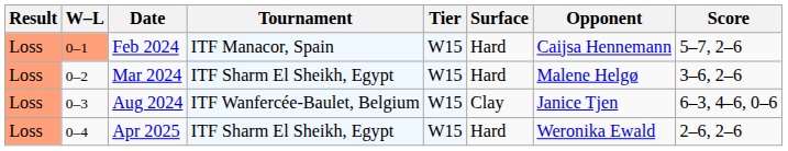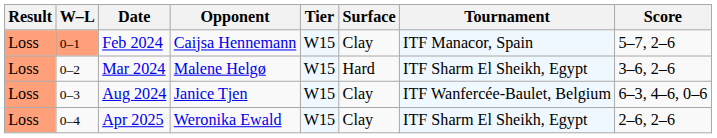 <table class="sortable wikitable">
 <tr>
 <th>Result</th>
 <th class="unsortable">W–L</th>
 <th>Date</th>
-<th>Tournament</th>
+<th>Opponent</th>
 <th>Tier</th>
 <th>Surface</th>
-<th>Opponent</th>
+<th>Tournament</th>
 <th class="unsortable">Score</th>
 </tr>
 <tr>
 <td style="background:#ffa07a;">Loss</td>
 <td style="background: lightsalmon;"><small>0–1</small></td>
 <td><a href='#'>Feb 2024</a></td>
+<td> <a href='#'>Caijsa Hennemann</a></td>
+<td style="background:#f0f8ff;">W15</td>
+<td>Clay</td>
 <td style="background:#f0f8ff;">ITF Manacor, Spain</td>
-<td style="background:#f0f8ff;">W15</td>
-<td>Hard</td>
-<td> <a href='#'>Caijsa Hennemann</a></td>
 <td>5–7, 2–6</td>
 </tr>
 <tr>
 <td style="background:#ffa07a;">Loss</td>
 <td><small>0–2</small></td>
 <td><a href='#'>Mar 2024</a></td>
-<td style="background:#f0f8ff;">ITF Sharm El Sheikh, Egypt</td>
+<td> <a href='#'>Malene Helgø</a></td>
 <td style="background:#f0f8ff;">W15</td>
 <td>Hard</td>
-<td> <a href='#'>Malene Helgø</a></td>
+<td style="background:#f0f8ff;">ITF Sharm El Sheikh, Egypt</td>
 <td>3–6, 2–6</td>
 </tr>
 <tr>
 <td style="background:#ffa07a;">Loss</td>
 <td><small>0–3</small></td>
 <td><a href='#'>Aug 2024</a></td>
-<td style="background:#f0f8ff;">ITF Wanfercée-Baulet, Belgium</td>
+<td> <a href='#'>Janice Tjen</a></td>
 <td style="background:#f0f8ff;">W15</td>
 <td>Clay</td>
-<td> <a href='#'>Janice Tjen</a></td>
+<td style="background:#f0f8ff;">ITF Wanfercée-Baulet, Belgium</td>
 <td>6–3, 4–6, 0–6</td>
 </tr>
 <tr>
 <td style="background:#ffa07a;">Loss</td>
 <td><small>0–4</small></td>
 <td><a href='#'>Apr 2025</a></td>
+<td> <a href='#'>Weronika Ewald</a></td>
+<td style="background:#f0f8ff;">W15</td>
+<td>Clay</td>
 <td style="background:#f0f8ff;">ITF Sharm El Sheikh, Egypt</td>
-<td style="background:#f0f8ff;">W15</td>
-<td>Hard</td>
-<td> <a href='#'>Weronika Ewald</a></td>
 <td>2–6, 2–6</td>
 </tr>
 </table>
